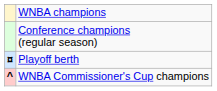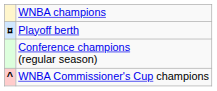 <table class="wikitable plainrowheaders">
 <tr>
 <th scope="row" style="text-align:center; background:#fff6cc"></th>
 <td><a href='#'>WNBA champions</a></td>
 </tr>
 <tr>
+<th scope="row" style="text-align:center; background:#d0e7ff">¤</th>
+<td><a href='#'>Playoff berth</a></td>
+</tr>
+<tr>
 <th scope="row" style="text-align:center; background:#ddffdd"></th>
 <td><a href='#'>Conference champions</a><br>(regular season)</td>
-</tr>
-<tr>
-<th scope="row" style="text-align:center; background:#d0e7ff">¤</th>
-<td><a href='#'>Playoff berth</a></td>
 </tr>
 <tr>
 <th scope="row" style="text-align:center; background:#ffcccc">^</th>
 <td><a href='#'>WNBA Commissioner's Cup</a> champions</td>
 </tr>
 </table>
